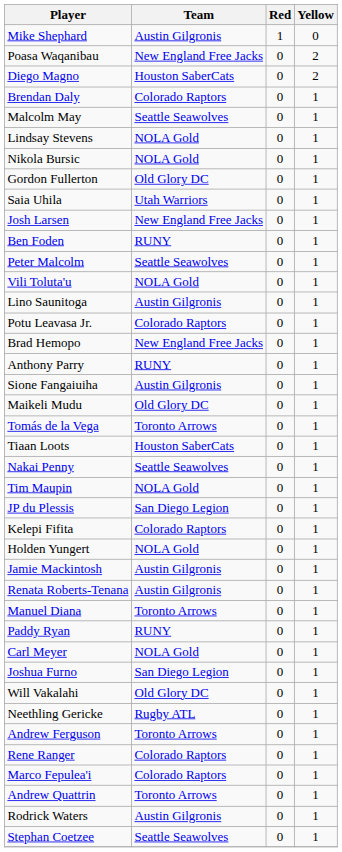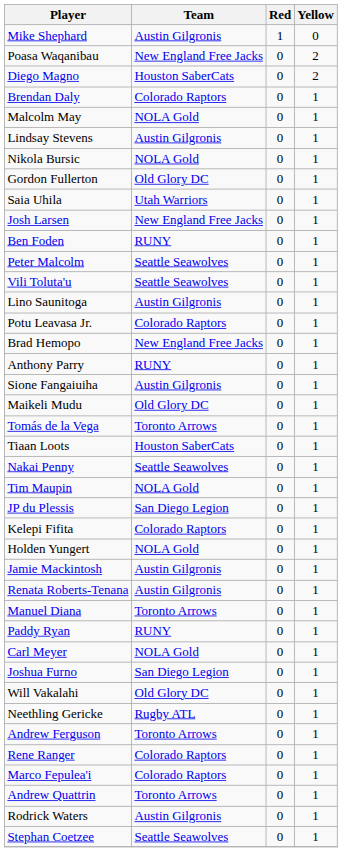 <table class="wikitable sortable" style="text-align:center;">
 <tr>
 <th>Player</th>
 <th>Team</th>
 <th> Red</th>
 <th> Yellow</th>
 </tr>
 <tr>
 <td align="left"> <a href='#'>Mike Shephard</a></td>
 <td align="left"><a href='#'>Austin Gilgronis</a></td>
 <td>1</td>
 <td>0</td>
 </tr>
 <tr>
 <td align="left"> Poasa Waqanibau</td>
 <td align="left"><a href='#'>New England Free Jacks</a></td>
 <td>0</td>
 <td>2</td>
 </tr>
 <tr>
 <td align="left"> <a href='#'>Diego Magno</a></td>
 <td align="left"><a href='#'>Houston SaberCats</a></td>
 <td>0</td>
 <td>2</td>
 </tr>
 <tr>
 <td align="left"> <a href='#'>Brendan Daly</a></td>
 <td align="left"><a href='#'>Colorado Raptors</a></td>
 <td>0</td>
 <td>1</td>
 </tr>
 <tr>
 <td align="left"> Malcolm May</td>
-<td align="left"><a href='#'>Seattle Seawolves</a></td>
+<td align="left"><a href='#'>NOLA Gold</a></td>
 <td>0</td>
 <td>1</td>
 </tr>
 <tr>
 <td align="left"> Lindsay Stevens</td>
-<td align="left"><a href='#'>NOLA Gold</a></td>
+<td align="left"><a href='#'>Austin Gilgronis</a></td>
 <td>0</td>
 <td>1</td>
 </tr>
 <tr>
 <td align="left"> Nikola Bursic</td>
 <td align="left"><a href='#'>NOLA Gold</a></td>
 <td>0</td>
 <td>1</td>
 </tr>
 <tr>
 <td align="left"> Gordon Fullerton</td>
 <td align="left"><a href='#'>Old Glory DC</a></td>
 <td>0</td>
 <td>1</td>
 </tr>
 <tr>
 <td align="left"> Saia Uhila</td>
 <td align="left"><a href='#'>Utah Warriors</a></td>
 <td>0</td>
 <td>1</td>
 </tr>
 <tr>
 <td align="left"> <a href='#'>Josh Larsen</a></td>
 <td align="left"><a href='#'>New England Free Jacks</a></td>
 <td>0</td>
 <td>1</td>
 </tr>
 <tr>
 <td align="left"> <a href='#'>Ben Foden</a></td>
 <td align="left"><a href='#'>RUNY</a></td>
 <td>0</td>
 <td>1</td>
 </tr>
 <tr>
 <td align="left"> <a href='#'>Peter Malcolm</a></td>
 <td align="left"><a href='#'>Seattle Seawolves</a></td>
 <td>0</td>
 <td>1</td>
 </tr>
 <tr>
 <td align="left"> <a href='#'>Vili Toluta'u</a></td>
-<td align="left"><a href='#'>NOLA Gold</a></td>
+<td align="left"><a href='#'>Seattle Seawolves</a></td>
 <td>0</td>
 <td>1</td>
 </tr>
 <tr>
 <td align="left"> Lino Saunitoga</td>
 <td align="left"><a href='#'>Austin Gilgronis</a></td>
 <td>0</td>
 <td>1</td>
 </tr>
 <tr>
 <td align="left"> Potu Leavasa Jr.</td>
 <td align="left"><a href='#'>Colorado Raptors</a></td>
 <td>0</td>
 <td>1</td>
 </tr>
 <tr>
 <td align="left"> Brad Hemopo</td>
 <td align="left"><a href='#'>New England Free Jacks</a></td>
 <td>0</td>
 <td>1</td>
 </tr>
 <tr>
 <td align="left"> Anthony Parry</td>
 <td align="left"><a href='#'>RUNY</a></td>
 <td>0</td>
 <td>1</td>
 </tr>
 <tr>
 <td align="left"> Sione Fangaiuiha</td>
 <td align="left"><a href='#'>Austin Gilgronis</a></td>
 <td>0</td>
 <td>1</td>
 </tr>
 <tr>
 <td align="left"> Maikeli Mudu</td>
 <td align="left"><a href='#'>Old Glory DC</a></td>
 <td>0</td>
 <td>1</td>
 </tr>
 <tr>
 <td align="left"> <a href='#'>Tomás de la Vega</a></td>
 <td align="left"><a href='#'>Toronto Arrows</a></td>
 <td>0</td>
 <td>1</td>
 </tr>
 <tr>
 <td align="left"> Tiaan Loots</td>
 <td align="left"><a href='#'>Houston SaberCats</a></td>
 <td>0</td>
 <td>1</td>
 </tr>
 <tr>
 <td align="left"> <a href='#'>Nakai Penny</a></td>
 <td align="left"><a href='#'>Seattle Seawolves</a></td>
 <td>0</td>
 <td>1</td>
 </tr>
 <tr>
 <td align="left"> <a href='#'>Tim Maupin</a></td>
 <td align="left"><a href='#'>NOLA Gold</a></td>
 <td>0</td>
 <td>1</td>
 </tr>
 <tr>
 <td align="left"> <a href='#'>JP du Plessis</a></td>
 <td align="left"><a href='#'>San Diego Legion</a></td>
 <td>0</td>
 <td>1</td>
 </tr>
 <tr>
 <td align="left"> Kelepi Fifita</td>
 <td align="left"><a href='#'>Colorado Raptors</a></td>
 <td>0</td>
 <td>1</td>
 </tr>
 <tr>
 <td align="left"> Holden Yungert</td>
 <td align="left"><a href='#'>NOLA Gold</a></td>
 <td>0</td>
 <td>1</td>
 </tr>
 <tr>
 <td align="left"> <a href='#'>Jamie Mackintosh</a></td>
 <td align="left"><a href='#'>Austin Gilgronis</a></td>
 <td>0</td>
 <td>1</td>
 </tr>
 <tr>
 <td align="left"> <a href='#'>Renata Roberts-Tenana</a></td>
 <td align="left"><a href='#'>Austin Gilgronis</a></td>
 <td>0</td>
 <td>1</td>
 </tr>
 <tr>
 <td align="left"> <a href='#'>Manuel Diana</a></td>
 <td align="left"><a href='#'>Toronto Arrows</a></td>
 <td>0</td>
 <td>1</td>
 </tr>
 <tr>
 <td align="left"> <a href='#'>Paddy Ryan</a></td>
 <td align="left"><a href='#'>RUNY</a></td>
 <td>0</td>
 <td>1</td>
 </tr>
 <tr>
 <td align="left"> <a href='#'>Carl Meyer</a></td>
 <td align="left"><a href='#'>NOLA Gold</a></td>
 <td>0</td>
 <td>1</td>
 </tr>
 <tr>
 <td align="left"> <a href='#'>Joshua Furno</a></td>
 <td align="left"><a href='#'>San Diego Legion</a></td>
 <td>0</td>
 <td>1</td>
 </tr>
 <tr>
 <td align="left"> Will Vakalahi</td>
 <td align="left"><a href='#'>Old Glory DC</a></td>
 <td>0</td>
 <td>1</td>
 </tr>
 <tr>
 <td align="left"> Neethling Gericke</td>
 <td align="left"><a href='#'>Rugby ATL</a></td>
 <td>0</td>
 <td>1</td>
 </tr>
 <tr>
 <td align="left"> <a href='#'>Andrew Ferguson</a></td>
 <td align="left"><a href='#'>Toronto Arrows</a></td>
 <td>0</td>
 <td>1</td>
 </tr>
 <tr>
 <td align="left"> <a href='#'>Rene Ranger</a></td>
 <td align="left"><a href='#'>Colorado Raptors</a></td>
 <td>0</td>
 <td>1</td>
 </tr>
 <tr>
 <td align="left"> <a href='#'>Marco Fepulea'i</a></td>
 <td align="left"><a href='#'>Colorado Raptors</a></td>
 <td>0</td>
 <td>1</td>
 </tr>
 <tr>
 <td align="left"> <a href='#'>Andrew Quattrin</a></td>
 <td align="left"><a href='#'>Toronto Arrows</a></td>
 <td>0</td>
 <td>1</td>
 </tr>
 <tr>
 <td align="left"> Rodrick Waters</td>
 <td align="left"><a href='#'>Austin Gilgronis</a></td>
 <td>0</td>
 <td>1</td>
 </tr>
 <tr>
 <td align="left"> <a href='#'>Stephan Coetzee</a></td>
 <td align="left"><a href='#'>Seattle Seawolves</a></td>
 <td>0</td>
 <td>1</td>
 </tr>
 <tr>
 </tr>
 </table>
